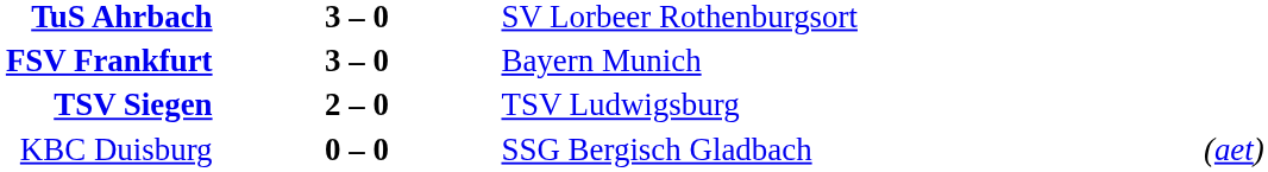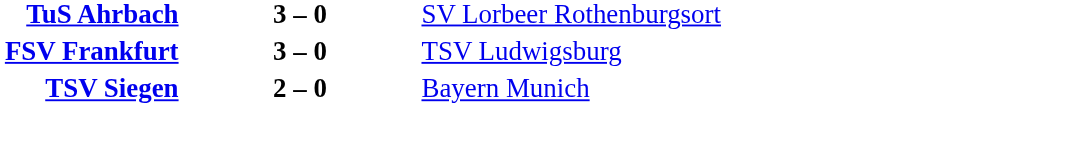 <table width=100% cellspacing=1>
 <tr>
 <th width=25%></th>
 <th width=10%></th>
 <th width=25%></th>
 <th></th>
 </tr>
 <tr style=font-size:90%>
 <td align=right><strong><a href='#'>TuS Ahrbach</a></strong></td>
 <td align=center><strong>3 – 0</strong></td>
 <td><a href='#'>SV Lorbeer Rothenburgsort</a></td>
 </tr>
 <tr style=font-size:90%>
 <td align=right><strong><a href='#'>FSV Frankfurt</a></strong></td>
 <td align=center><strong>3 – 0</strong></td>
-<td><a href='#'>Bayern Munich</a></td>
+<td><a href='#'>TSV Ludwigsburg</a></td>
 </tr>
 <tr style=font-size:90%>
 <td align=right><strong><a href='#'>TSV Siegen</a></strong></td>
 <td align=center><strong>2 – 0</strong></td>
-<td><a href='#'>TSV Ludwigsburg</a></td>
-</tr>
-<tr style=font-size:90%>
-<td align=right><a href='#'>KBC Duisburg</a></td>
-<td align=center><strong>0 – 0</strong></td>
-<td><a href='#'>SSG Bergisch Gladbach</a></td>
-<td><em>(<a href='#'>aet</a>)</em></td>
+<td><a href='#'>Bayern Munich</a></td>
 </tr>
 </table>
